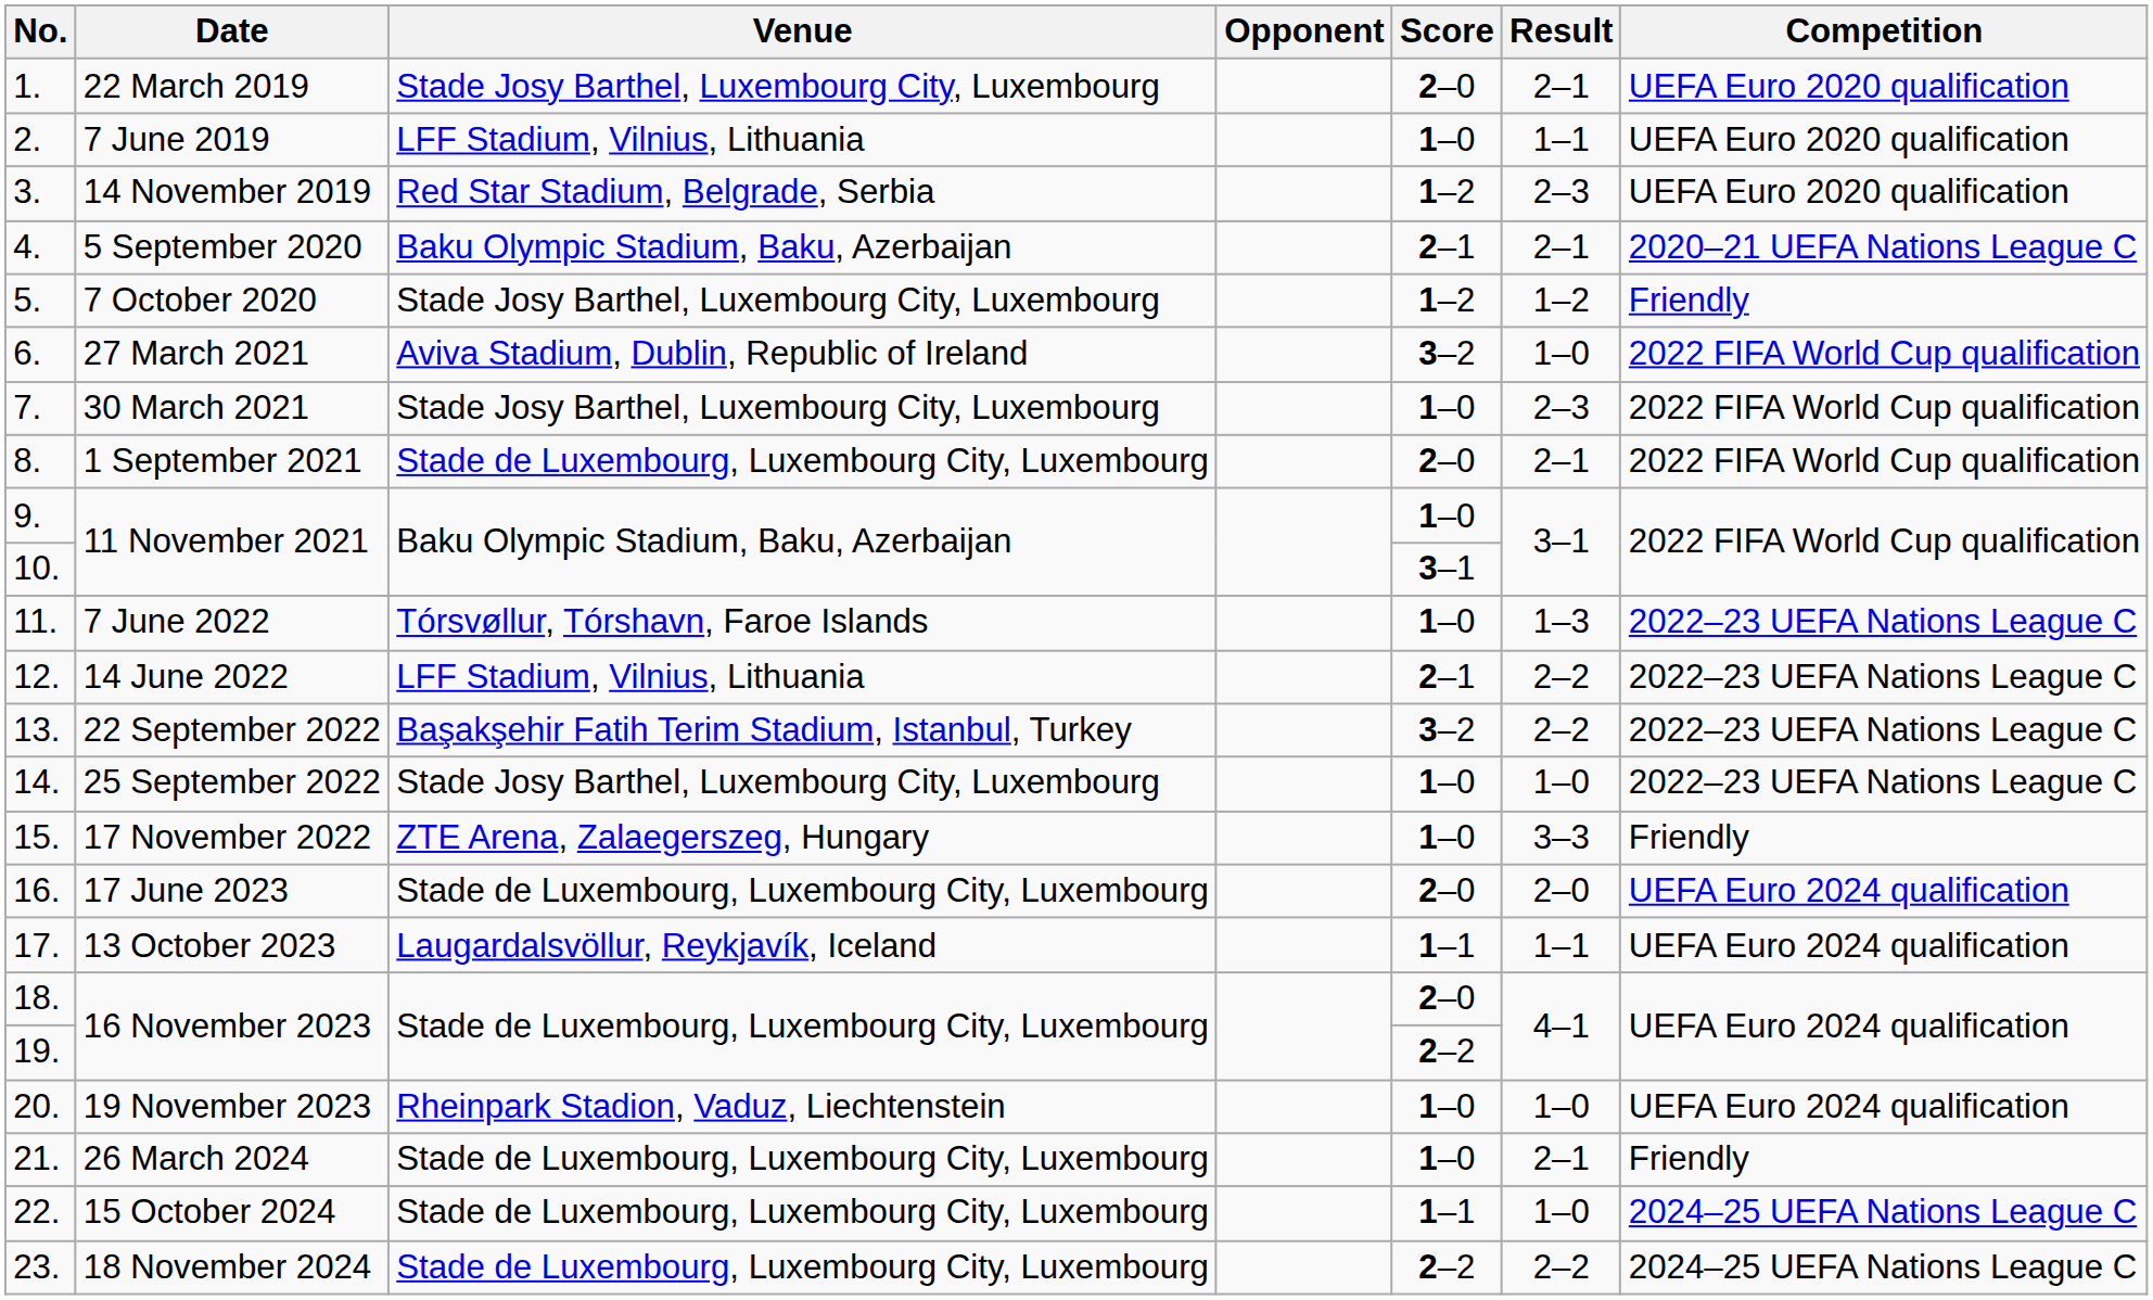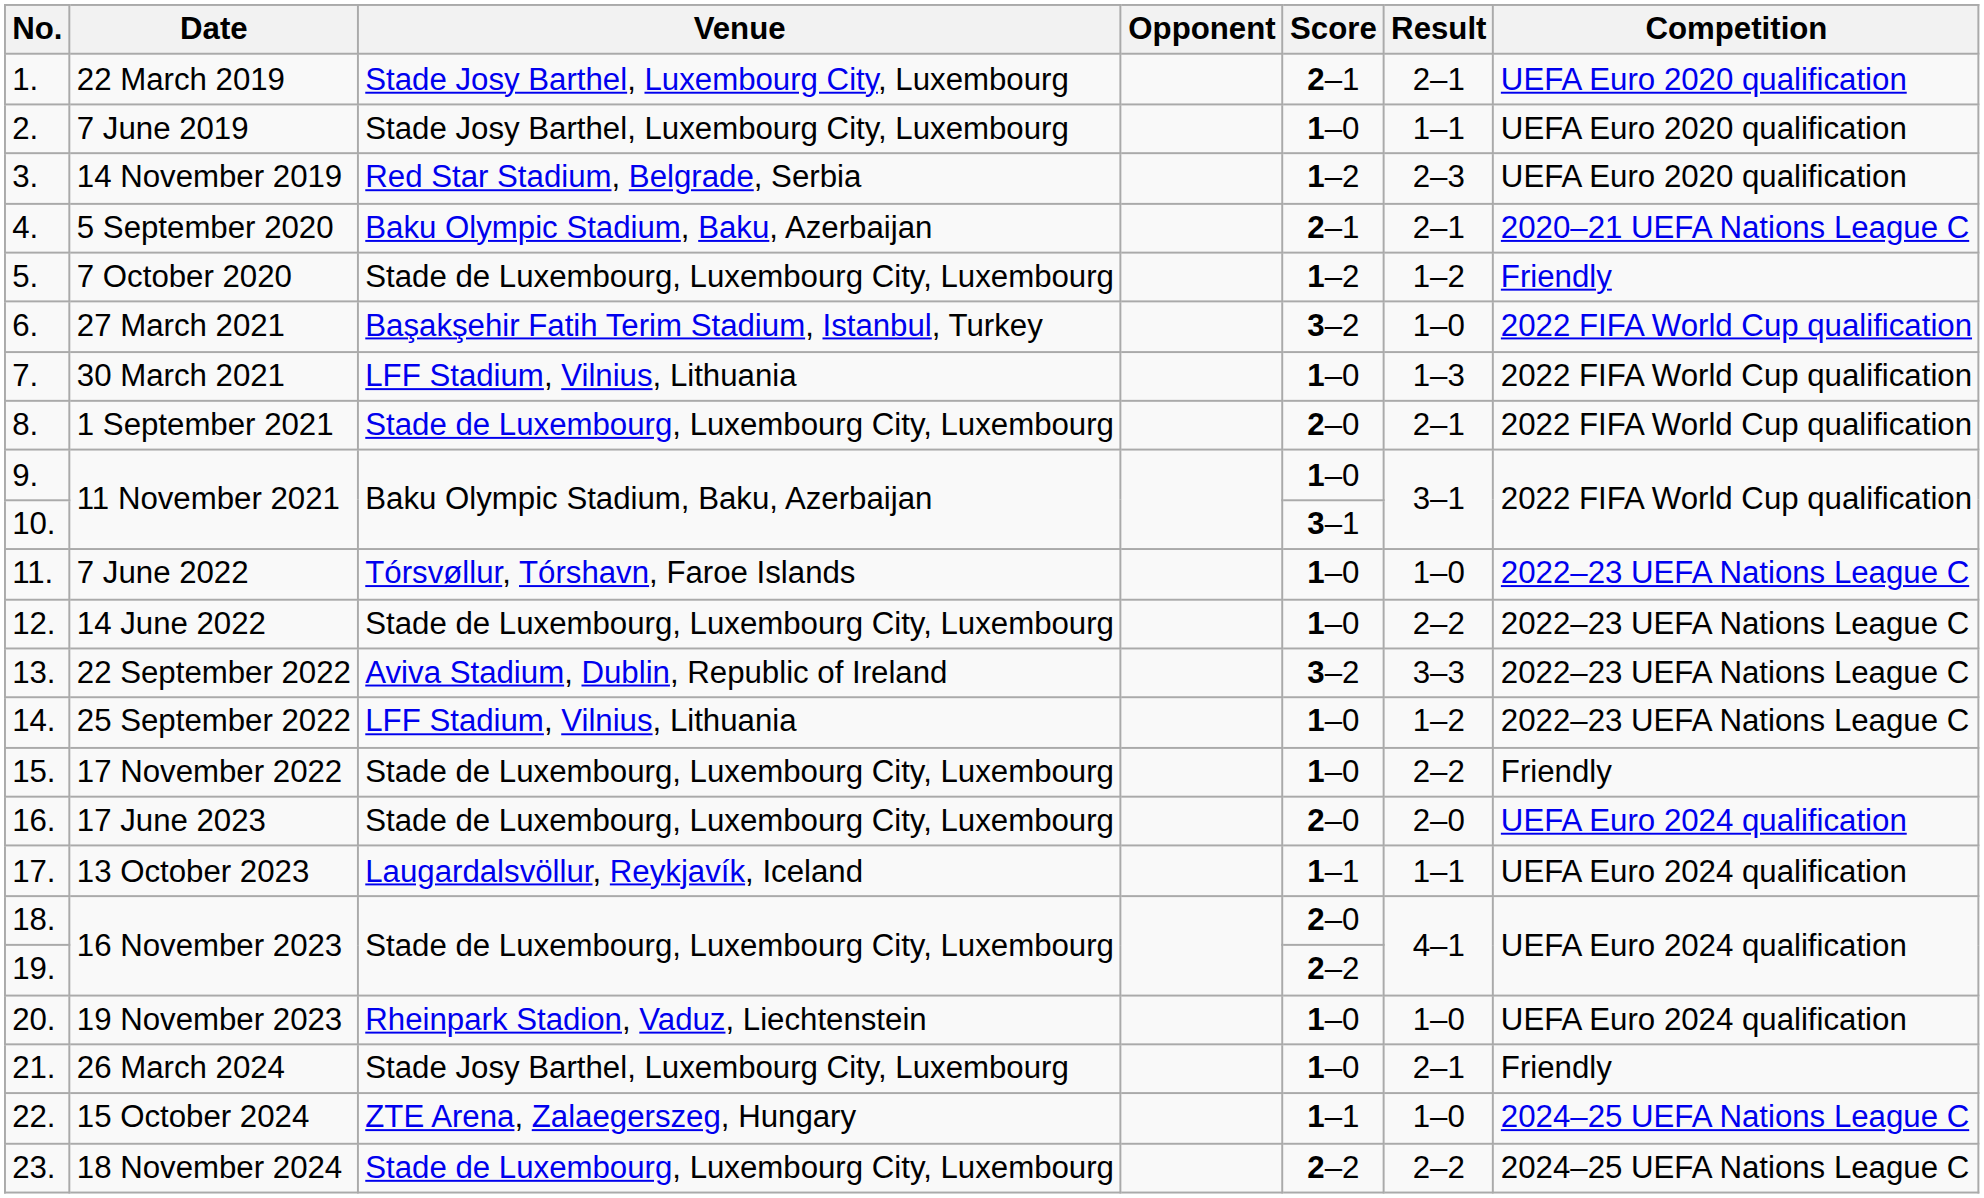 <table class="wikitable" style="font-size:100%;">
 <tr>
 <th>No.</th>
 <th>Date</th>
 <th>Venue</th>
 <th>Opponent</th>
 <th>Score</th>
 <th>Result</th>
 <th>Competition</th>
 </tr>
 <tr>
 <td>1.</td>
 <td>22 March 2019</td>
 <td><a href='#'>Stade Josy Barthel</a>, <a href='#'>Luxembourg City</a>, Luxembourg</td>
 <td></td>
-<td align=center><strong>2</strong>–0</td>
+<td align=center><strong>2</strong>–1</td>
 <td align=center>2–1</td>
 <td><a href='#'>UEFA Euro 2020 qualification</a></td>
 </tr>
 <tr>
 <td>2.</td>
 <td>7 June 2019</td>
-<td><a href='#'>LFF Stadium</a>, <a href='#'>Vilnius</a>, Lithuania</td>
+<td>Stade Josy Barthel, Luxembourg City, Luxembourg</td>
 <td></td>
 <td align=center><strong>1</strong>–0</td>
 <td align=center>1–1</td>
 <td>UEFA Euro 2020 qualification</td>
 </tr>
 <tr>
 <td>3.</td>
 <td>14 November 2019</td>
 <td><a href='#'>Red Star Stadium</a>, <a href='#'>Belgrade</a>, Serbia</td>
 <td></td>
 <td align=center><strong>1</strong>–2</td>
 <td align=center>2–3</td>
 <td>UEFA Euro 2020 qualification</td>
 </tr>
 <tr>
 <td>4.</td>
 <td>5 September 2020</td>
 <td><a href='#'>Baku Olympic Stadium</a>, <a href='#'>Baku</a>, Azerbaijan</td>
 <td></td>
 <td align=center><strong>2</strong>–1</td>
 <td align=center>2–1</td>
 <td><a href='#'>2020–21 UEFA Nations League C</a></td>
 </tr>
 <tr>
 <td>5.</td>
 <td>7 October 2020</td>
-<td>Stade Josy Barthel, Luxembourg City, Luxembourg</td>
+<td>Stade de Luxembourg, Luxembourg City, Luxembourg</td>
 <td></td>
 <td align=center><strong>1</strong>–2</td>
 <td align=center>1–2</td>
 <td><a href='#'>Friendly</a></td>
 </tr>
 <tr>
 <td>6.</td>
 <td>27 March 2021</td>
-<td><a href='#'>Aviva Stadium</a>, <a href='#'>Dublin</a>, Republic of Ireland</td>
+<td><a href='#'>Başakşehir Fatih Terim Stadium</a>, <a href='#'>Istanbul</a>, Turkey</td>
 <td></td>
 <td align=center><strong>3</strong>–2</td>
 <td align=center>1–0</td>
 <td><a href='#'>2022 FIFA World Cup qualification</a></td>
 </tr>
 <tr>
 <td>7.</td>
 <td>30 March 2021</td>
-<td>Stade Josy Barthel, Luxembourg City, Luxembourg</td>
+<td><a href='#'>LFF Stadium</a>, <a href='#'>Vilnius</a>, Lithuania</td>
 <td></td>
 <td align=center><strong>1</strong>–0</td>
-<td align=center>2–3</td>
+<td align=center>1–3</td>
 <td>2022 FIFA World Cup qualification</td>
 </tr>
 <tr>
 <td>8.</td>
 <td>1 September 2021</td>
 <td><a href='#'>Stade de Luxembourg</a>, Luxembourg City, Luxembourg</td>
 <td></td>
 <td align=center><strong>2</strong>–0</td>
 <td align=center>2–1</td>
 <td>2022 FIFA World Cup qualification</td>
 </tr>
 <tr>
 <td>9.</td>
 <td rowspan=2>11 November 2021</td>
 <td rowspan=2>Baku Olympic Stadium, Baku, Azerbaijan</td>
 <td rowspan=2></td>
 <td align=center><strong>1</strong>–0</td>
 <td rowspan=2 align=center>3–1</td>
 <td rowspan=2>2022 FIFA World Cup qualification</td>
 </tr>
 <tr>
 <td>10.</td>
 <td align=center><strong>3</strong>–1</td>
 </tr>
 <tr>
 <td>11.</td>
 <td>7 June 2022</td>
 <td><a href='#'>Tórsvøllur</a>, <a href='#'>Tórshavn</a>, Faroe Islands</td>
 <td></td>
 <td align=center><strong>1</strong>–0</td>
-<td align=center>1–3</td>
+<td align=center>1–0</td>
 <td><a href='#'>2022–23 UEFA Nations League C</a></td>
 </tr>
 <tr>
 <td>12.</td>
 <td>14 June 2022</td>
-<td><a href='#'>LFF Stadium</a>, <a href='#'>Vilnius</a>, Lithuania</td>
+<td>Stade de Luxembourg, Luxembourg City, Luxembourg</td>
 <td></td>
-<td align=center><strong>2</strong>–1</td>
+<td align=center><strong>1</strong>–0</td>
 <td align=center>2–2</td>
 <td>2022–23 UEFA Nations League C</td>
 </tr>
 <tr>
 <td>13.</td>
 <td>22 September 2022</td>
-<td><a href='#'>Başakşehir Fatih Terim Stadium</a>, <a href='#'>Istanbul</a>, Turkey</td>
+<td><a href='#'>Aviva Stadium</a>, <a href='#'>Dublin</a>, Republic of Ireland</td>
 <td></td>
 <td align=center><strong>3</strong>–2</td>
-<td align=center>2–2</td>
+<td align=center>3–3</td>
 <td>2022–23 UEFA Nations League C</td>
 </tr>
 <tr>
 <td>14.</td>
 <td>25 September 2022</td>
-<td>Stade Josy Barthel, Luxembourg City, Luxembourg</td>
+<td><a href='#'>LFF Stadium</a>, <a href='#'>Vilnius</a>, Lithuania</td>
 <td></td>
 <td align=center><strong>1</strong>–0</td>
-<td align=center>1–0</td>
+<td align=center>1–2</td>
 <td>2022–23 UEFA Nations League C</td>
 </tr>
 <tr>
 <td>15.</td>
 <td>17 November 2022</td>
-<td><a href='#'>ZTE Arena</a>, <a href='#'>Zalaegerszeg</a>, Hungary</td>
+<td>Stade de Luxembourg, Luxembourg City, Luxembourg</td>
 <td></td>
 <td align=center><strong>1</strong>–0</td>
-<td align=center>3–3</td>
+<td align=center>2–2</td>
 <td>Friendly</td>
 </tr>
 <tr>
 <td>16.</td>
 <td>17 June 2023</td>
 <td>Stade de Luxembourg, Luxembourg City, Luxembourg</td>
 <td></td>
 <td align=center><strong>2</strong>–0</td>
 <td align=center>2–0</td>
 <td><a href='#'>UEFA Euro 2024 qualification</a></td>
 </tr>
 <tr>
 <td>17.</td>
 <td>13 October 2023</td>
 <td><a href='#'>Laugardalsvöllur</a>, <a href='#'>Reykjavík</a>, Iceland</td>
 <td></td>
 <td align=center><strong>1</strong>–1</td>
 <td align=center>1–1</td>
 <td>UEFA Euro 2024 qualification</td>
 </tr>
 <tr>
 <td>18.</td>
 <td rowspan=2>16 November 2023</td>
 <td rowspan=2>Stade de Luxembourg, Luxembourg City, Luxembourg</td>
 <td rowspan=2></td>
 <td align=center><strong>2</strong>–0</td>
 <td rowspan=2 align=center>4–1</td>
 <td rowspan=2>UEFA Euro 2024 qualification</td>
 </tr>
 <tr>
 <td>19.</td>
 <td align=center><strong>2</strong>–2</td>
 </tr>
 <tr>
 <td>20.</td>
 <td>19 November 2023</td>
 <td><a href='#'>Rheinpark Stadion</a>, <a href='#'>Vaduz</a>, Liechtenstein</td>
 <td></td>
 <td align=center><strong>1</strong>–0</td>
 <td align=center>1–0</td>
 <td>UEFA Euro 2024 qualification</td>
 </tr>
 <tr>
 <td>21.</td>
 <td>26 March 2024</td>
-<td>Stade de Luxembourg, Luxembourg City, Luxembourg</td>
+<td>Stade Josy Barthel, Luxembourg City, Luxembourg</td>
 <td></td>
 <td align=center><strong>1</strong>–0</td>
 <td align=center>2–1</td>
 <td>Friendly</td>
 </tr>
 <tr>
 <td>22.</td>
 <td>15 October 2024</td>
-<td>Stade de Luxembourg, Luxembourg City, Luxembourg</td>
+<td><a href='#'>ZTE Arena</a>, <a href='#'>Zalaegerszeg</a>, Hungary</td>
 <td></td>
 <td align=center><strong>1</strong>–1</td>
 <td align=center>1–0</td>
 <td><a href='#'>2024–25 UEFA Nations League C</a></td>
 </tr>
 <tr>
 <td>23.</td>
 <td>18 November 2024</td>
 <td><a href='#'>Stade de Luxembourg</a>, Luxembourg City, Luxembourg</td>
 <td></td>
 <td align=center><strong>2</strong>–2</td>
 <td align=center>2–2</td>
 <td>2024–25 UEFA Nations League C</td>
 </tr>
 </table>
